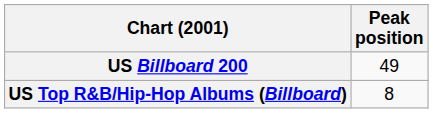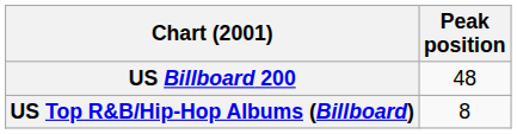 <table class="wikitable sortable plainrowheaders" style="text-align:center">
 <tr>
 <th scope="col">Chart (2001)</th>
 <th scope="col">Peak<br> position</th>
 </tr>
 <tr>
 <th scope="row">US <a href='#'><em>Billboard</em> 200</a></th>
-<td>49</td>
+<td>48</td>
 </tr>
 <tr>
 <th scope="row">US <a href='#'>Top R&B/Hip-Hop Albums</a> (<em><a href='#'>Billboard</a></em>)</th>
 <td>8</td>
 </tr>
 </table>
